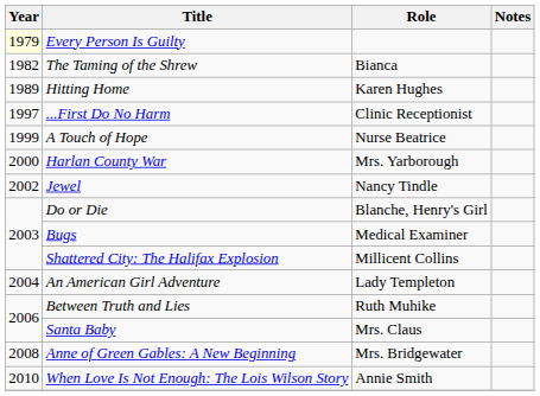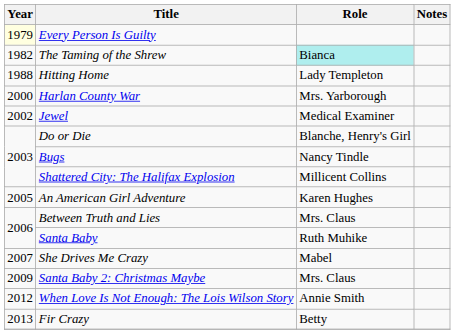 <table class="wikitable sortable">
 <tr>
 <th>Year</th>
 <th>Title</th>
 <th>Role</th>
 <th class="unsortable">Notes</th>
 </tr>
 <tr>
 <td style="background: lightyellow;">1979</td>
 <td><em><a href='#'>Every Person Is Guilty</a></em></td>
 <td></td>
 <td></td>
 </tr>
 <tr>
 <td>1982</td>
 <td data-sort-value="Taming of the Shrew, The"><em>The Taming of the Shrew</em></td>
-<td>Bianca</td>
+<td style="background: paleturquoise;">Bianca</td>
 <td></td>
 </tr>
 <tr>
-<td>1989</td>
+<td>1988</td>
 <td><em>Hitting Home</em></td>
-<td>Karen Hughes</td>
-<td></td>
-</tr>
-<tr>
-<td>1997</td>
-<td data-sort-value="First Do No Harm"><em><a href='#'>...First Do No Harm</a></em></td>
-<td>Clinic Receptionist</td>
-<td></td>
-</tr>
-<tr>
-<td>1999</td>
-<td data-sort-value="Touch of Hope, A"><em>A Touch of Hope</em></td>
-<td>Nurse Beatrice</td>
+<td>Lady Templeton</td>
 <td></td>
 </tr>
 <tr>
 <td>2000</td>
 <td><em><a href='#'>Harlan County War</a></em></td>
 <td>Mrs. Yarborough</td>
 <td></td>
 </tr>
 <tr>
 <td>2002</td>
 <td><em><a href='#'>Jewel</a></em></td>
-<td>Nancy Tindle</td>
+<td>Medical Examiner</td>
 <td></td>
 </tr>
 <tr>
 <td rowspan="3">2003</td>
 <td><em>Do or Die</em></td>
 <td>Blanche, Henry's Girl</td>
 <td></td>
 </tr>
 <tr>
 <td><em><a href='#'>Bugs</a></em></td>
-<td>Medical Examiner</td>
+<td>Nancy Tindle</td>
 <td></td>
 </tr>
 <tr>
 <td><em><a href='#'>Shattered City: The Halifax Explosion</a></em></td>
 <td>Millicent Collins</td>
 <td></td>
 </tr>
 <tr>
-<td>2004</td>
+<td>2005</td>
 <td><em>An American Girl Adventure</em></td>
-<td>Lady Templeton</td>
+<td>Karen Hughes</td>
 <td></td>
 </tr>
 <tr>
 <td rowspan="2">2006</td>
 <td><em>Between Truth and Lies</em></td>
+<td>Mrs. Claus</td>
+<td></td>
+</tr>
+<tr>
+<td><em><a href='#'>Santa Baby</a></em></td>
 <td>Ruth Muhike</td>
 <td></td>
 </tr>
 <tr>
-<td><em><a href='#'>Santa Baby</a></em></td>
+<td>2007</td>
+<td><em>She Drives Me Crazy</em></td>
+<td>Mabel</td>
+<td></td>
+</tr>
+<tr>
+<td>2009</td>
+<td><em><a href='#'>Santa Baby 2: Christmas Maybe</a></em></td>
 <td>Mrs. Claus</td>
 <td></td>
 </tr>
 <tr>
-<td>2008</td>
-<td><em><a href='#'>Anne of Green Gables: A New Beginning</a></em></td>
-<td>Mrs. Bridgewater</td>
-<td></td>
-</tr>
-<tr>
-<td>2010</td>
+<td>2012</td>
 <td><em><a href='#'>When Love Is Not Enough: The Lois Wilson Story</a></em></td>
 <td>Annie Smith</td>
 <td></td>
 </tr>
 <tr>
+<td>2013</td>
+<td><em>Fir Crazy</em></td>
+<td>Betty</td>
+<td></td>
+</tr>
+<tr>
 </tr>
 </table>
